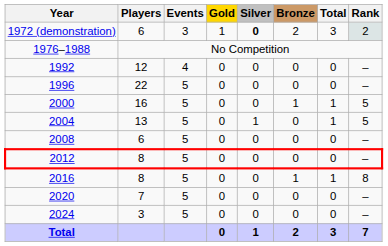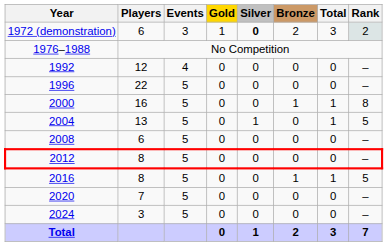 <table class="wikitable sortable collapsible collapsed">
 <tr>
 <th>Year</th>
 <th>Players</th>
 <th>Events</th>
 <th style="text-align:center; background-color:gold;"><strong>Gold</strong></th>
 <th style="text-align:center; background-color:silver;"><strong>Silver</strong></th>
 <th style="text-align:center; background-color:#c96;"><strong>Bronze</strong></th>
 <th>Total</th>
 <th>Rank</th>
 </tr>
 <tr style="text-align:center">
 <td><a href='#'>1972 (demonstration)</a></td>
 <td>6</td>
 <td>3</td>
 <td>1</td>
 <td><strong>0</strong></td>
 <td>2</td>
 <td>3</td>
 <td style="background-color:#dce5e5">2</td>
 </tr>
 <tr style="text-align:center">
 <td><a href='#'>1976</a>–<a href='#'>1988</a></td>
 <td colspan="7">No Competition</td>
 </tr>
 <tr style="text-align:center">
 <td><a href='#'>1992</a></td>
 <td>12</td>
 <td>4</td>
 <td>0</td>
 <td>0</td>
 <td>0</td>
 <td>0</td>
 <td>–</td>
 </tr>
 <tr style="text-align:center">
 <td><a href='#'>1996</a></td>
 <td>22</td>
 <td>5</td>
 <td>0</td>
 <td>0</td>
 <td>0</td>
 <td>0</td>
 <td>–</td>
 </tr>
 <tr style="text-align:center">
 <td><a href='#'>2000</a></td>
 <td>16</td>
 <td>5</td>
 <td>0</td>
 <td>0</td>
 <td>1</td>
 <td>1</td>
-<td>5</td>
+<td>8</td>
 </tr>
 <tr style="text-align:center">
 <td><a href='#'>2004</a></td>
 <td>13</td>
 <td>5</td>
 <td>0</td>
 <td>1</td>
 <td>0</td>
 <td>1</td>
 <td>5</td>
 </tr>
 <tr style="text-align:center">
 <td><a href='#'>2008</a></td>
 <td>6</td>
 <td>5</td>
 <td>0</td>
 <td>0</td>
 <td>0</td>
 <td>0</td>
 <td>–</td>
 </tr>
 <tr style="text-align:center;border: 3px solid red">
 <td><a href='#'>2012</a></td>
 <td>8</td>
 <td>5</td>
 <td>0</td>
 <td>0</td>
 <td>0</td>
 <td>0</td>
 <td>–</td>
 </tr>
 <tr style="text-align:center">
 <td><a href='#'>2016</a></td>
 <td>8</td>
 <td>5</td>
 <td>0</td>
 <td>0</td>
 <td>1</td>
 <td>1</td>
-<td>8</td>
+<td>5</td>
 </tr>
 <tr style="text-align:center">
 <td><a href='#'>2020</a></td>
 <td>7</td>
 <td>5</td>
 <td>0</td>
 <td>0</td>
 <td>0</td>
 <td>0</td>
 <td>–</td>
 </tr>
 <tr style="text-align:center">
 <td><a href='#'>2024</a></td>
 <td>3</td>
 <td>5</td>
 <td>0</td>
 <td>0</td>
 <td>0</td>
 <td>0</td>
 <td>–</td>
 </tr>
 <tr style="text-align:center; background-color:#ccf;">
 <td><strong><a href='#'>Total</a></strong></td>
 <td></td>
 <td></td>
 <td><strong>0</strong></td>
 <td><strong>1</strong></td>
 <td><strong>2</strong></td>
 <td><strong>3</strong></td>
 <td><strong>7</strong></td>
 </tr>
 </table>
